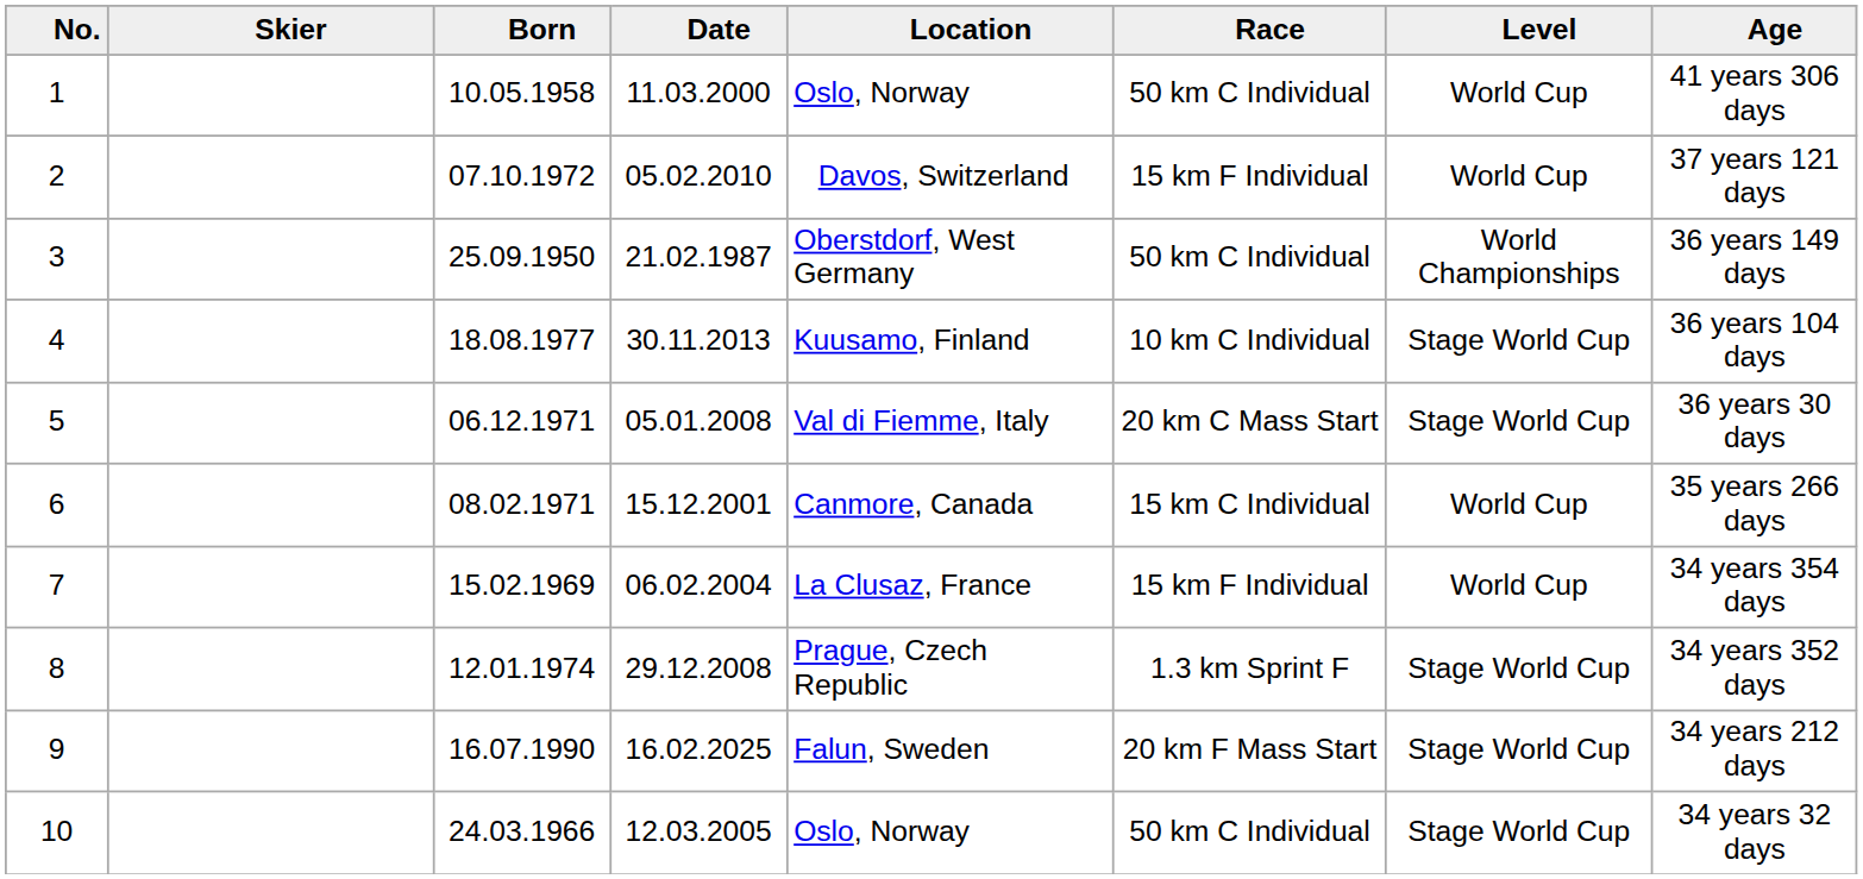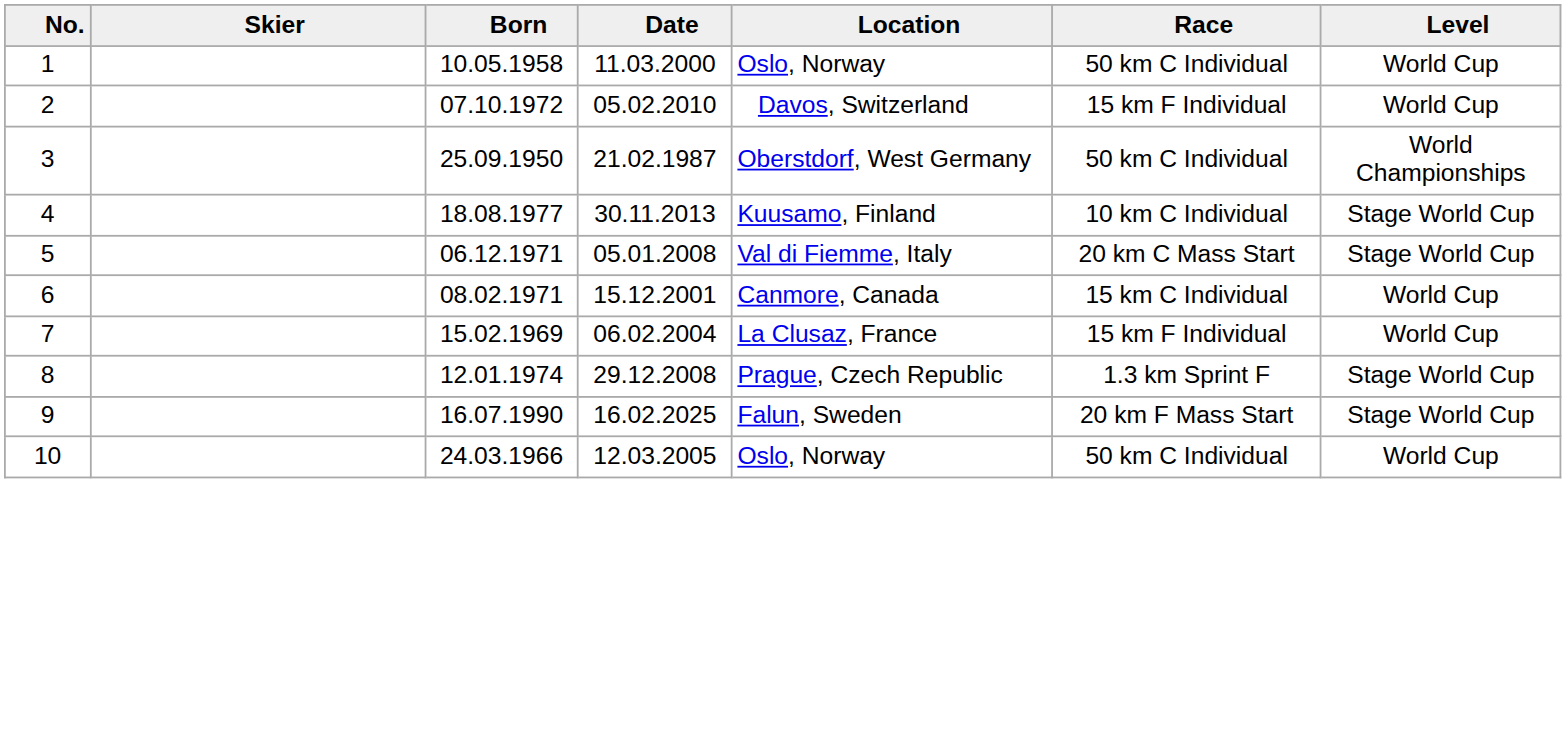 <table class="wikitable sortable" style="background:#fff; font-size:86%; line-height:16px; border:gray solid 1px">
 <tr style="background:#ccc; text-align:center;">
 <th style="width:1px; background:#efefef;">     No.</th>
 <th style="width:190px; background:#efefef;">     Skier</th>
 <th style="width:80px; background:#efefef;">     Born</th>
 <th style="width:80px; background:#efefef;">     Date</th>
 <th style="width:180px; background:#efefef;">     Location</th>
 <th style="width:150px; background:#efefef;">     Race</th>
 <th style="width:130px; background:#efefef;">     Level</th>
-<th style="width:110px; background:#efefef;">     Age</th>
 </tr>
 <tr>
 <td align=center>1</td>
 <td></td>
 <td align=center>10.05.1958</td>
 <td align=center>11.03.2000</td>
 <td align=left> <a href='#'>Oslo</a>, Norway</td>
 <td align=center>50 km C Individual</td>
 <td align=center>World Cup</td>
-<td align=center>41 years 306 days</td>
 </tr>
 <tr>
 <td align=center>2</td>
 <td></td>
 <td align=center>07.10.1972</td>
 <td align=center>05.02.2010</td>
 <td align=left>   <a href='#'>Davos</a>, Switzerland</td>
 <td align=center>15 km F Individual</td>
 <td align=center>World Cup</td>
-<td align=center>37 years 121 days</td>
 </tr>
 <tr>
 <td align=center>3</td>
 <td></td>
 <td align=center>25.09.1950</td>
 <td align=center>21.02.1987</td>
 <td align=left> <a href='#'>Oberstdorf</a>, West Germany</td>
 <td align=center>50 km C Individual</td>
 <td align=center>World Championships<small></small></td>
-<td align=center>36 years 149 days</td>
 </tr>
 <tr>
 <td align=center>4</td>
 <td></td>
 <td align=center>18.08.1977</td>
 <td align=center>30.11.2013</td>
 <td align=left> <a href='#'>Kuusamo</a>, Finland</td>
 <td align=center>10 km C Individual</td>
 <td align=center>Stage World Cup</td>
-<td align=center>36 years 104 days</td>
 </tr>
 <tr>
 <td align=center>5</td>
 <td></td>
 <td align=center>06.12.1971</td>
 <td align=center>05.01.2008</td>
 <td align=left> <a href='#'>Val di Fiemme</a>, Italy</td>
 <td align=center>20 km C Mass Start</td>
 <td align=center>Stage World Cup</td>
-<td align=center>36 years 30 days</td>
 </tr>
 <tr>
 <td align=center>6</td>
 <td></td>
 <td align=center>08.02.1971</td>
 <td align=center>15.12.2001</td>
 <td align=left> <a href='#'>Canmore</a>, Canada</td>
 <td align=center>15 km C Individual</td>
 <td align=center>World Cup</td>
-<td align=center>35 years 266 days</td>
 </tr>
 <tr>
 <td align=center>7</td>
 <td></td>
 <td align=center>15.02.1969</td>
 <td align=center>06.02.2004</td>
 <td align=left> <a href='#'>La Clusaz</a>, France</td>
 <td align=center>15 km F Individual</td>
 <td align=center>World Cup</td>
-<td align=center>34 years 354 days</td>
 </tr>
 <tr>
 <td align=center>8</td>
 <td></td>
 <td align=center>12.01.1974</td>
 <td align=center>29.12.2008</td>
 <td align=left> <a href='#'>Prague</a>, Czech Republic</td>
 <td align=center>1.3 km Sprint F</td>
 <td align=center>Stage World Cup</td>
-<td align=center>34 years 352 days</td>
 </tr>
 <tr>
 <td align=center>9</td>
 <td></td>
 <td align=center>16.07.1990</td>
 <td align=center>16.02.2025</td>
 <td align=left> <a href='#'>Falun</a>, Sweden</td>
 <td align=center>20 km F Mass Start</td>
 <td align=center>Stage World Cup</td>
-<td align=center>34 years 212 days</td>
 </tr>
 <tr>
 <td align=center>10</td>
 <td></td>
 <td align=center>24.03.1966</td>
 <td align=center>12.03.2005</td>
 <td align=left> <a href='#'>Oslo</a>, Norway</td>
 <td align=center>50 km C Individual</td>
-<td align=center>Stage World Cup</td>
-<td align=center>34 years 32 days</td>
+<td align=center>World Cup</td>
 </tr>
 </table>
